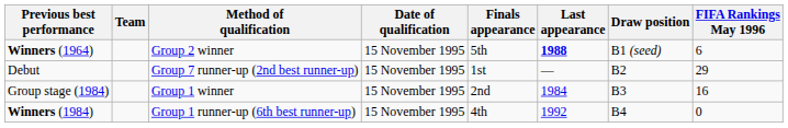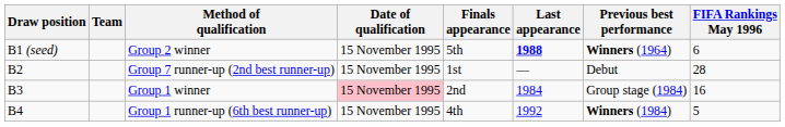 <table class="wikitable sortable">
 <tr>
-<th>Previous best<br>performance</th>
+<th>Draw position</th>
 <th>Team</th>
 <th>Method of<br>qualification</th>
 <th>Date of<br>qualification</th>
 <th data-sort-type="number">Finals<br>appearance</th>
 <th>Last<br>appearance</th>
-<th>Draw position</th>
+<th>Previous best<br>performance</th>
 <th><a href='#'>FIFA Rankings</a><br>May 1996</th>
 </tr>
 <tr>
-<td data-sort-value="1"><strong>Winners</strong> (<a href='#'>1964</a>)</td>
+<td>B1 <em>(seed)</em></td>
 <td style="white-space:nowrap"></td>
 <td><a href='#'>Group 2</a> winner</td>
 <td>15 November 1995</td>
 <td>5th</td>
 <td><strong><a href='#'>1988</a></strong></td>
-<td>B1 <em>(seed)</em></td>
+<td data-sort-value="1"><strong>Winners</strong> (<a href='#'>1964</a>)</td>
 <td>6</td>
 </tr>
 <tr>
-<td data-sort-value="99">Debut</td>
+<td>B2</td>
 <td style="white-space:nowrap"></td>
 <td><a href='#'>Group 7</a> runner-up (<a href='#'>2nd best runner-up</a>)</td>
 <td>15 November 1995</td>
 <td>1st</td>
 <td>—</td>
-<td>B2</td>
-<td>29</td>
+<td data-sort-value="99">Debut</td>
+<td>28</td>
 </tr>
 <tr>
-<td data-sort-value="7">Group stage (<a href='#'>1984</a>)</td>
+<td>B3</td>
 <td style="white-space:nowrap"></td>
 <td><a href='#'>Group 1</a> winner</td>
-<td>15 November 1995</td>
+<td style="background: pink;">15 November 1995</td>
 <td>2nd</td>
 <td><a href='#'>1984</a></td>
-<td>B3</td>
+<td data-sort-value="7">Group stage (<a href='#'>1984</a>)</td>
 <td>16</td>
 </tr>
 <tr>
-<td data-sort-value="1"><strong>Winners</strong> (<a href='#'>1984</a>)</td>
+<td>B4</td>
 <td style="white-space:nowrap"></td>
 <td><a href='#'>Group 1</a> runner-up (<a href='#'>6th best runner-up</a>)</td>
 <td>15 November 1995</td>
 <td>4th</td>
 <td><a href='#'>1992</a></td>
-<td>B4</td>
-<td>0</td>
+<td data-sort-value="1"><strong>Winners</strong> (<a href='#'>1984</a>)</td>
+<td>5</td>
 </tr>
 </table>
